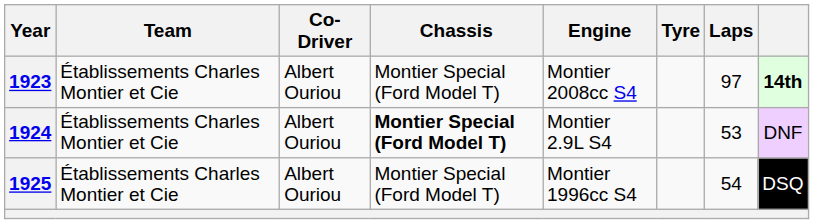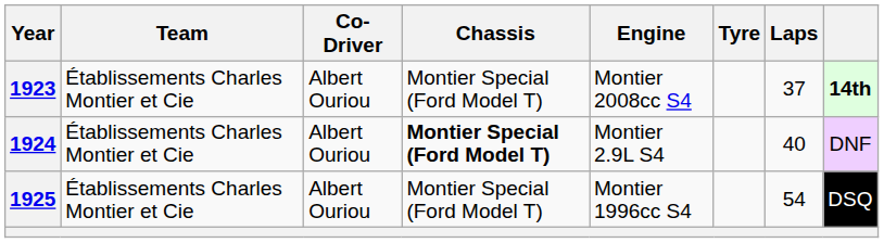 <table class="wikitable" style="text-align:center; font-size:90%">
 <tr>
 <th>Year</th>
 <th>Team</th>
 <th>Co-Driver</th>
 <th>Chassis</th>
 <th>Engine</th>
 <th>Tyre</th>
 <th>Laps</th>
 <th></th>
 </tr>
 <tr>
 <th><a href='#'>1923</a></th>
 <td align="left"> Établissements Charles Montier et Cie</td>
 <td align="left"> Albert Ouriou</td>
 <td align="left">Montier Special (Ford Model T)</td>
 <td align="left">Montier 2008cc <a href='#'>S4</a></td>
 <td></td>
-<td>97</td>
+<td>37</td>
 <td style="background:#dfffdf;"><strong>14th</strong></td>
 </tr>
 <tr>
 <th><a href='#'>1924</a></th>
 <td align="left"> Établissements Charles Montier et Cie</td>
 <td align="left"> Albert Ouriou</td>
 <td align="left"><strong>Montier Special (Ford Model T)</strong></td>
 <td align="left">Montier 2.9L S4</td>
 <td></td>
-<td>53</td>
+<td>40</td>
 <td style="background-color:#EFCFFF">DNF</td>
 </tr>
 <tr>
 <th><a href='#'>1925</a></th>
 <td align="left"> Établissements Charles Montier et Cie</td>
 <td align="left"> Albert Ouriou</td>
 <td align="left">Montier Special (Ford Model T)</td>
 <td align="left">Montier 1996cc S4</td>
 <td></td>
 <td>54</td>
 <td style="background-color:#000000;color:white">DSQ</td>
 </tr>
 <tr>
 <th colspan="10"></th>
 </tr>
 </table>
